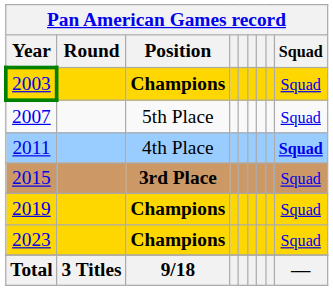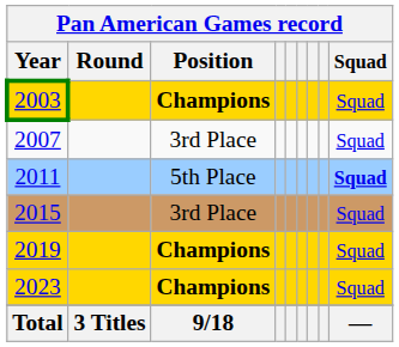 <table class="wikitable" style="text-align: center;">
 <tr>
 <th colspan=9><a href='#'>Pan American Games record</a></th>
 </tr>
 <tr>
 <th>Year</th>
 <th>Round</th>
 <th>Position</th>
 <th></th>
 <th></th>
 <th></th>
 <th></th>
 <th></th>
 <th><small>Squad</small></th>
 </tr>
 <tr bgcolor=gold>
 <td style="border: 3px solid green"> <a href='#'>2003</a></td>
 <td></td>
 <td><strong>Champions</strong></td>
 <td></td>
 <td></td>
 <td></td>
 <td></td>
 <td></td>
 <td><small><a href='#'>Squad</a></small></td>
 </tr>
 <tr>
 <td> <a href='#'>2007</a></td>
 <td></td>
-<td>5th Place</td>
+<td>3rd Place</td>
 <td></td>
 <td></td>
 <td></td>
 <td></td>
 <td></td>
 <td><small><a href='#'>Squad</a></small></td>
 </tr>
 <tr bgcolor=#9acdff>
 <td> <a href='#'>2011</a></td>
 <td></td>
-<td>4th Place</td>
+<td>5th Place</td>
 <td></td>
 <td></td>
 <td></td>
 <td></td>
 <td></td>
 <td><strong><small><a href='#'>Squad</a></small></strong></td>
 </tr>
 <tr bgcolor=cc9966>
 <td> <a href='#'>2015</a></td>
 <td></td>
-<td><strong>3rd Place</strong></td>
+<td>3rd Place</td>
 <td></td>
 <td></td>
 <td></td>
 <td></td>
 <td></td>
 <td><small><a href='#'>Squad</a></small></td>
 </tr>
 <tr bgcolor=gold>
 <td> <a href='#'>2019</a></td>
 <td></td>
 <td><strong>Champions</strong></td>
 <td></td>
 <td></td>
 <td></td>
 <td></td>
 <td></td>
 <td><small><a href='#'>Squad</a></small></td>
 </tr>
 <tr bgcolor=gold>
 <td> <a href='#'>2023</a></td>
 <td></td>
 <td><strong>Champions</strong></td>
 <td></td>
 <td></td>
 <td></td>
 <td></td>
 <td></td>
 <td><small><a href='#'>Squad</a></small></td>
 </tr>
 <tr>
 </tr>
 <tr>
 <th>Total</th>
 <th>3 Titles</th>
 <th>9/18</th>
 <th></th>
 <th></th>
 <th></th>
 <th></th>
 <th></th>
 <th>—</th>
 </tr>
 </table>
